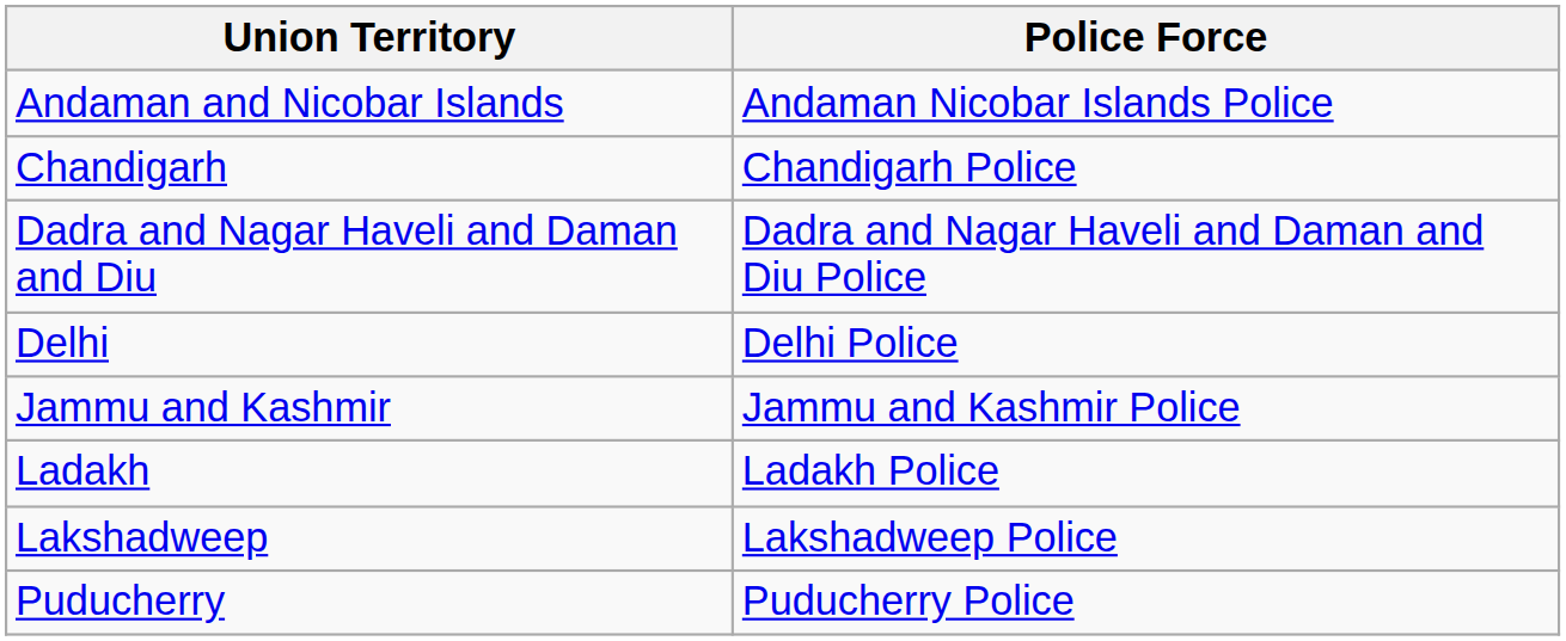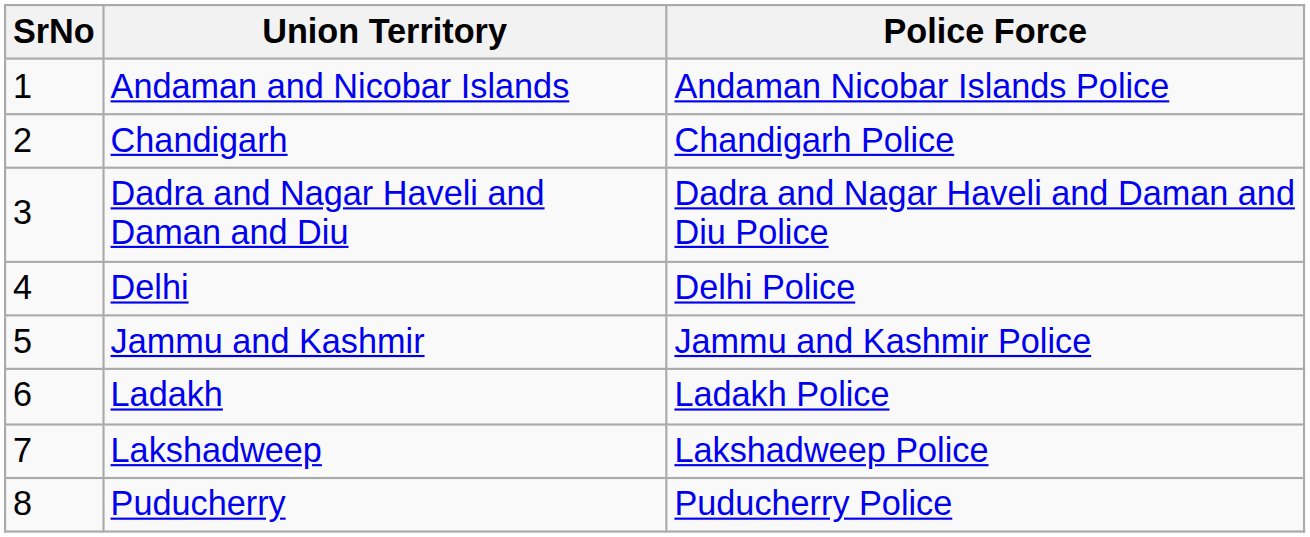 <table class="wikitable">
 <tr>
+<th>SrNo</th>
 <th>Union Territory</th>
 <th>Police Force</th>
 </tr>
 <tr>
+<td>1</td>
 <td><a href='#'>Andaman and Nicobar Islands</a></td>
 <td><a href='#'>Andaman Nicobar Islands Police</a></td>
 </tr>
 <tr>
+<td>2</td>
 <td><a href='#'>Chandigarh</a></td>
 <td><a href='#'>Chandigarh Police</a></td>
 </tr>
 <tr>
+<td>3</td>
 <td><a href='#'>Dadra and Nagar Haveli and Daman and Diu</a></td>
 <td><a href='#'>Dadra and Nagar Haveli and Daman and Diu Police</a></td>
 </tr>
 <tr>
+<td>4</td>
 <td><a href='#'>Delhi</a></td>
 <td><a href='#'>Delhi Police</a></td>
 </tr>
 <tr>
+<td>5</td>
 <td><a href='#'>Jammu and Kashmir</a></td>
 <td><a href='#'>Jammu and Kashmir Police</a></td>
 </tr>
 <tr>
+<td>6</td>
 <td><a href='#'>Ladakh</a></td>
 <td><a href='#'>Ladakh Police</a></td>
 </tr>
 <tr>
+<td>7</td>
 <td><a href='#'>Lakshadweep</a></td>
 <td><a href='#'>Lakshadweep Police</a></td>
 </tr>
 <tr>
+<td>8</td>
 <td><a href='#'>Puducherry</a></td>
 <td><a href='#'>Puducherry Police</a></td>
 </tr>
 </table>
